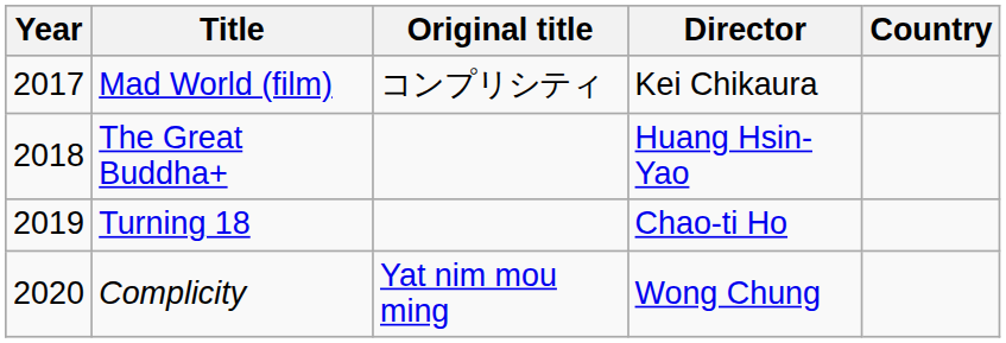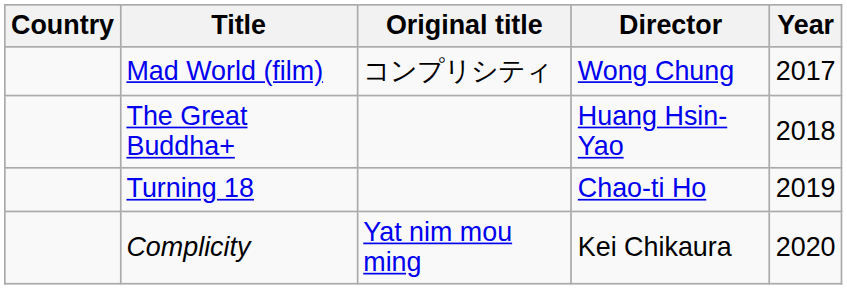 <table class="wikitable" width="80%">
 <tr>
-<th>Year</th>
+<th>Country</th>
 <th>Title</th>
 <th>Original title</th>
 <th>Director</th>
-<th>Country</th>
+<th>Year</th>
 </tr>
 <tr>
-<td>2017</td>
+<td></td>
 <td><a href='#'>Mad World (film)</a></td>
 <td>コンプリシティ</td>
-<td>Kei Chikaura</td>
-<td></td>
+<td><a href='#'>Wong Chung</a></td>
+<td>2017</td>
 </tr>
 <tr>
-<td>2018</td>
+<td></td>
 <td><a href='#'>The Great Buddha+</a></td>
 <td></td>
 <td><a href='#'>Huang Hsin-Yao</a></td>
-<td></td>
+<td>2018</td>
 </tr>
 <tr>
-<td>2019</td>
+<td></td>
 <td><a href='#'>Turning 18</a></td>
 <td></td>
 <td><a href='#'>Chao-ti Ho</a></td>
-<td></td>
+<td>2019</td>
 </tr>
 <tr>
-<td>2020</td>
+<td></td>
 <td><em>Complicity</em></td>
 <td><a href='#'>Yat nim mou ming</a></td>
-<td><a href='#'>Wong Chung</a></td>
-<td></td>
+<td>Kei Chikaura</td>
+<td>2020</td>
 </tr>
 </table>
